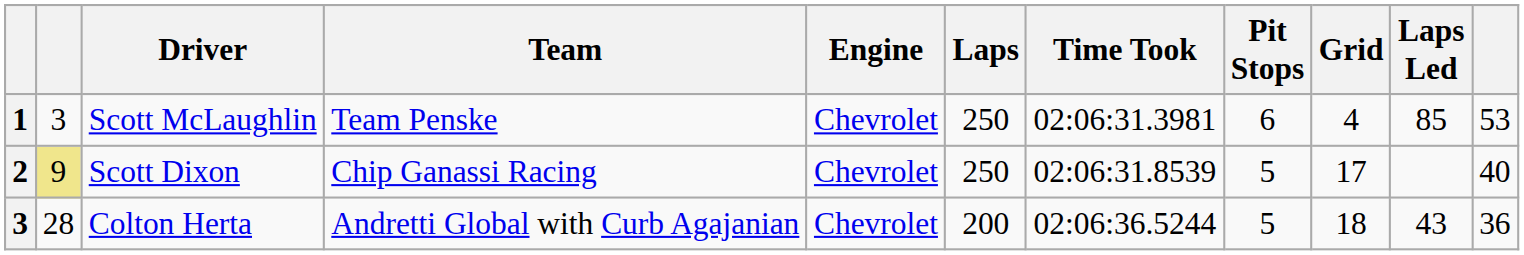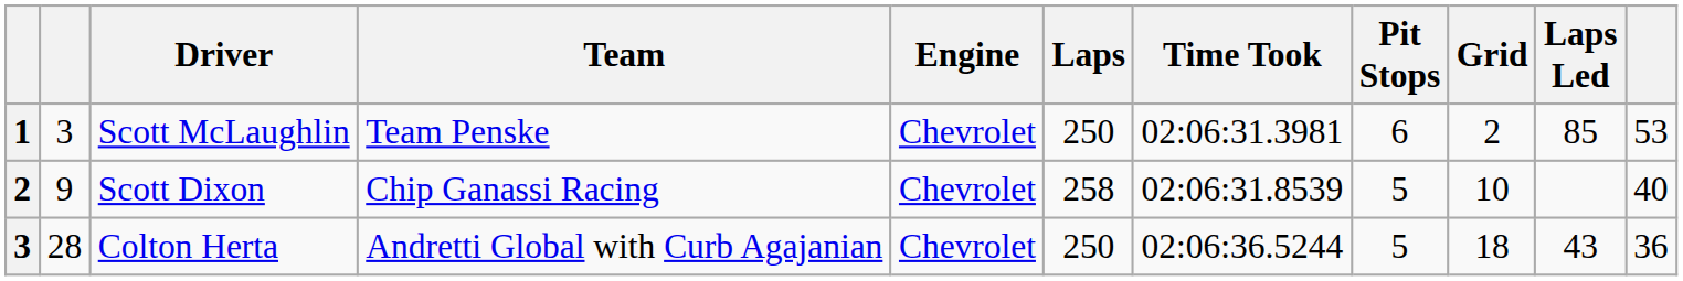 <table class="wikitable sortable" style="font-size:95%;">
 <tr>
 <th scope="col"></th>
 <th scope="col"></th>
 <th scope="col">Driver</th>
 <th scope="col">Team</th>
 <th scope="col">Engine</th>
 <th class="unsortable" scope="col">Laps</th>
 <th class="unsortable" scope="col">Time Took</th>
 <th scope="col">Pit<br>Stops</th>
 <th scope="col">Grid</th>
 <th scope="col">Laps<br>Led</th>
 <th scope="col"></th>
 </tr>
 <tr>
 <th>1</th>
 <td align="center">3</td>
 <td> <a href='#'>Scott McLaughlin</a></td>
 <td><a href='#'>Team Penske</a></td>
 <td><a href='#'>Chevrolet</a></td>
 <td align="center">250</td>
 <td align="center">02:06:31.3981</td>
 <td align="center">6</td>
-<td align="center">4</td>
+<td align="center">2</td>
 <td align="center">85</td>
 <td align="center">53</td>
 </tr>
 <tr>
 <th>2</th>
-<td align="center" style="background: khaki;">9</td>
+<td align="center">9</td>
 <td> <a href='#'>Scott Dixon</a> <strong></strong></td>
 <td><a href='#'>Chip Ganassi Racing</a></td>
 <td><a href='#'>Chevrolet</a></td>
-<td align="center">250</td>
+<td align="center">258</td>
 <td align="center">02:06:31.8539</td>
 <td align="center">5</td>
-<td align="center">17</td>
+<td align="center">10</td>
 <td align="center"></td>
 <td align="center">40</td>
 </tr>
 <tr>
 <th>3</th>
 <td align="center">28</td>
 <td> <a href='#'>Colton Herta</a></td>
 <td><a href='#'>Andretti Global</a> with <a href='#'>Curb Agajanian</a></td>
 <td><a href='#'>Chevrolet</a></td>
-<td align="center">200</td>
+<td align="center">250</td>
 <td align="center">02:06:36.5244</td>
 <td align="center">5</td>
 <td align="center">18</td>
 <td align="center">43</td>
 <td align="center">36</td>
 </tr>
 </table>
